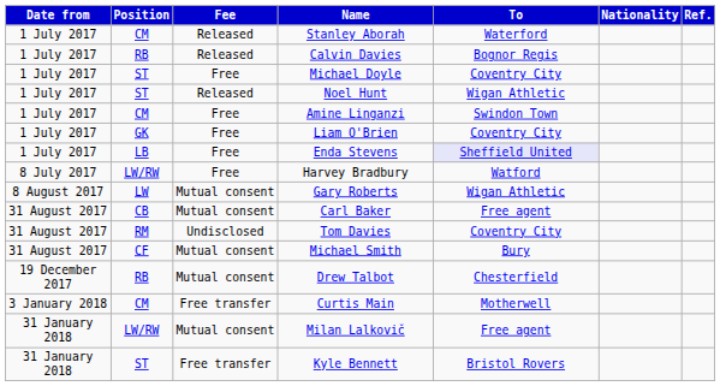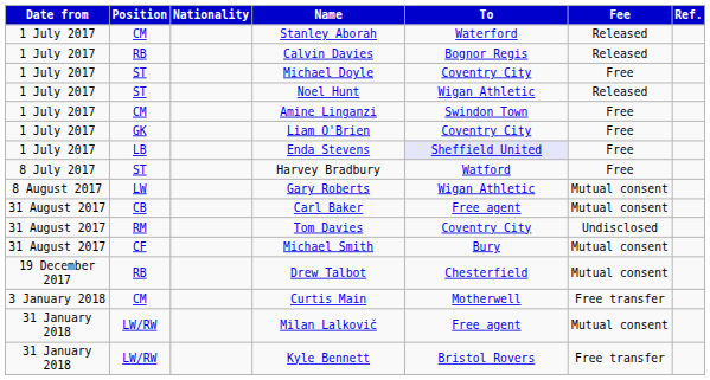 <table class="wikitable"  style="text-align:center; font-size:90%; ">
 <tr>
 <th style="background:mediumblue; color:#FFFFFF; width:100px;">Date from</th>
 <th style="background:mediumblue; color:#FFFFFF; width:50px;">Position</th>
-<th style="background:mediumblue; color:#FFFFFF; width:100px;">Fee</th>
+<th style="background:mediumblue; color:#FFFFFF; width:50px;">Nationality</th>
 <th style="background:mediumblue; color:#FFFFFF; width:150px;">Name</th>
 <th style="background:mediumblue; color:#FFFFFF; width:160px;">To</th>
-<th style="background:mediumblue; color:#FFFFFF; width:50px;">Nationality</th>
+<th style="background:mediumblue; color:#FFFFFF; width:100px;">Fee</th>
 <th style="background:mediumblue; color:#FFFFFF; width:25px;">Ref.</th>
 </tr>
 <tr>
 <td>1 July 2017</td>
 <td><a href='#'>CM</a></td>
-<td>Released</td>
+<td></td>
 <td><a href='#'>Stanley Aborah</a></td>
 <td><a href='#'>Waterford</a></td>
-<td></td>
+<td>Released</td>
 <td></td>
 </tr>
 <tr>
 <td>1 July 2017</td>
 <td><a href='#'>RB</a></td>
-<td>Released</td>
+<td></td>
 <td><a href='#'>Calvin Davies</a></td>
 <td><a href='#'>Bognor Regis</a></td>
-<td></td>
+<td>Released</td>
 <td></td>
 </tr>
 <tr>
 <td>1 July 2017</td>
 <td><a href='#'>ST</a></td>
-<td>Free</td>
+<td></td>
 <td><a href='#'>Michael Doyle</a></td>
 <td><a href='#'>Coventry City</a></td>
-<td></td>
+<td>Free</td>
 <td></td>
 </tr>
 <tr>
 <td>1 July 2017</td>
 <td><a href='#'>ST</a></td>
-<td>Released</td>
+<td></td>
 <td><a href='#'>Noel Hunt</a></td>
 <td><a href='#'>Wigan Athletic</a></td>
-<td></td>
+<td>Released</td>
 <td></td>
 </tr>
 <tr>
 <td>1 July 2017</td>
 <td><a href='#'>CM</a></td>
-<td>Free</td>
+<td></td>
 <td><a href='#'>Amine Linganzi</a></td>
 <td><a href='#'>Swindon Town</a></td>
-<td></td>
+<td>Free</td>
 <td></td>
 </tr>
 <tr>
 <td>1 July 2017</td>
 <td><a href='#'>GK</a></td>
-<td>Free</td>
+<td></td>
 <td><a href='#'>Liam O'Brien</a></td>
 <td><a href='#'>Coventry City</a></td>
-<td></td>
+<td>Free</td>
 <td></td>
 </tr>
 <tr>
 <td>1 July 2017</td>
 <td><a href='#'>LB</a></td>
-<td>Free</td>
+<td></td>
 <td><a href='#'>Enda Stevens</a></td>
 <td style="background: lavender;"><a href='#'>Sheffield United</a></td>
-<td></td>
+<td>Free</td>
 <td></td>
 </tr>
 <tr>
 <td>8 July 2017</td>
-<td><a href='#'>LW/RW</a></td>
-<td>Free</td>
+<td><a href='#'>ST</a></td>
+<td></td>
 <td>Harvey Bradbury</td>
 <td><a href='#'>Watford</a></td>
-<td></td>
+<td>Free</td>
 <td></td>
 </tr>
 <tr>
 <td>8 August 2017</td>
 <td><a href='#'>LW</a></td>
-<td>Mutual consent</td>
+<td></td>
 <td><a href='#'>Gary Roberts</a></td>
 <td><a href='#'>Wigan Athletic</a></td>
-<td></td>
+<td>Mutual consent</td>
 <td></td>
 </tr>
 <tr>
 <td>31 August 2017</td>
 <td><a href='#'>CB</a></td>
-<td>Mutual consent</td>
+<td></td>
 <td><a href='#'>Carl Baker</a></td>
 <td><a href='#'>Free agent</a></td>
-<td></td>
+<td>Mutual consent</td>
 <td></td>
 </tr>
 <tr>
 <td>31 August 2017</td>
 <td><a href='#'>RM</a></td>
-<td>Undisclosed</td>
+<td></td>
 <td><a href='#'>Tom Davies</a></td>
 <td><a href='#'>Coventry City</a></td>
-<td></td>
+<td>Undisclosed</td>
 <td></td>
 </tr>
 <tr>
 <td>31 August 2017</td>
 <td><a href='#'>CF</a></td>
-<td>Mutual consent</td>
+<td></td>
 <td><a href='#'>Michael Smith</a></td>
 <td><a href='#'>Bury</a></td>
-<td></td>
+<td>Mutual consent</td>
 <td></td>
 </tr>
 <tr>
 <td>19 December 2017</td>
 <td><a href='#'>RB</a></td>
-<td>Mutual consent</td>
+<td></td>
 <td><a href='#'>Drew Talbot</a></td>
 <td><a href='#'>Chesterfield</a></td>
-<td></td>
+<td>Mutual consent</td>
 <td></td>
 </tr>
 <tr>
 <td>3 January 2018</td>
 <td><a href='#'>CM</a></td>
-<td>Free transfer</td>
+<td></td>
 <td><a href='#'>Curtis Main</a></td>
 <td><a href='#'>Motherwell</a></td>
-<td></td>
+<td>Free transfer</td>
 <td></td>
 </tr>
 <tr>
 <td>31 January 2018</td>
 <td><a href='#'>LW/RW</a></td>
-<td>Mutual consent</td>
+<td></td>
 <td><a href='#'>Milan Lalkovič</a></td>
 <td><a href='#'>Free agent</a></td>
-<td></td>
+<td>Mutual consent</td>
 <td></td>
 </tr>
 <tr>
 <td>31 January 2018</td>
-<td><a href='#'>ST</a></td>
-<td>Free transfer</td>
+<td><a href='#'>LW/RW</a></td>
+<td></td>
 <td><a href='#'>Kyle Bennett</a></td>
 <td><a href='#'>Bristol Rovers</a></td>
-<td></td>
+<td>Free transfer</td>
 <td></td>
 </tr>
 </table>
